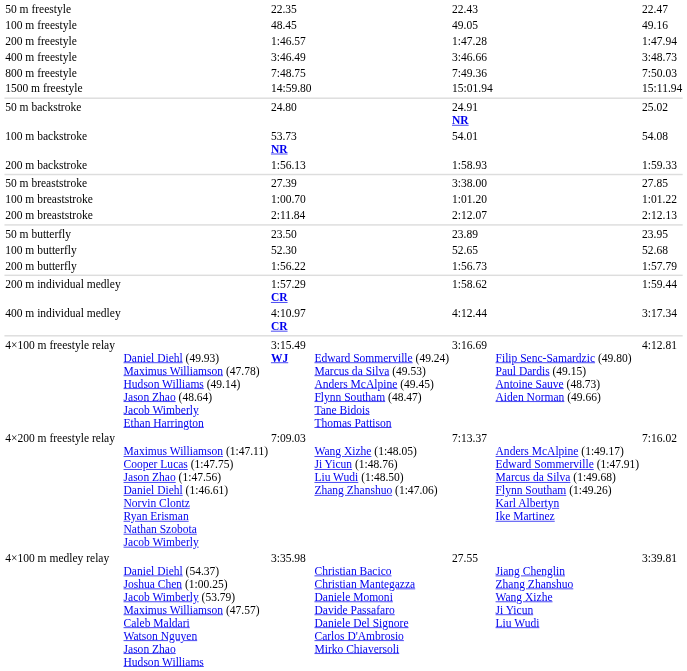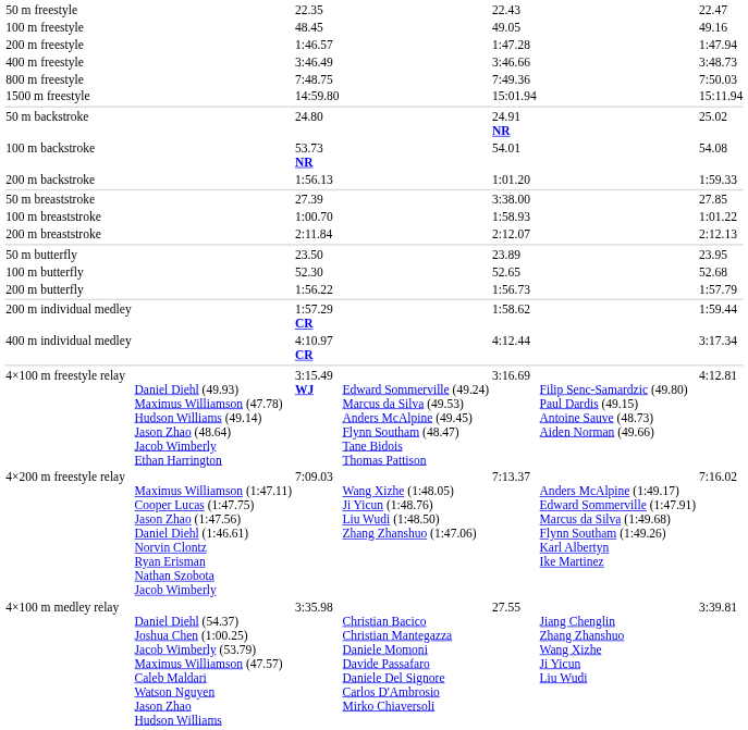 <table>
 <tr valign="top">
 <td>50 m freestyle</td>
 <td></td>
 <td>22.35</td>
 <td></td>
 <td>22.43</td>
 <td></td>
 <td>22.47</td>
 </tr>
 <tr valign="top">
 <td>100 m freestyle</td>
 <td></td>
 <td>48.45</td>
 <td></td>
 <td>49.05</td>
 <td></td>
 <td>49.16</td>
 </tr>
 <tr valign="top">
 <td>200 m freestyle</td>
 <td></td>
 <td>1:46.57</td>
 <td></td>
 <td>1:47.28</td>
 <td></td>
 <td>1:47.94</td>
 </tr>
 <tr valign="top">
 <td>400 m freestyle</td>
 <td></td>
 <td>3:46.49</td>
 <td></td>
 <td>3:46.66</td>
 <td></td>
 <td>3:48.73</td>
 </tr>
 <tr valign="top">
 <td>800 m freestyle</td>
 <td></td>
 <td>7:48.75</td>
 <td></td>
 <td>7:49.36</td>
 <td></td>
 <td>7:50.03</td>
 </tr>
 <tr valign="top">
 <td>1500 m freestyle</td>
 <td></td>
 <td>14:59.80</td>
 <td></td>
 <td>15:01.94</td>
 <td></td>
 <td>15:11.94</td>
 </tr>
 <tr bgcolor=#DDDDDD>
 <td colspan=7></td>
 </tr>
 <tr valign="top">
 <td>50 m backstroke</td>
 <td></td>
 <td>24.80</td>
 <td></td>
 <td>24.91<br><strong><a href='#'>NR</a></strong></td>
 <td></td>
 <td>25.02</td>
 </tr>
 <tr valign="top">
 <td>100 m backstroke</td>
 <td></td>
 <td>53.73<br><strong><a href='#'>NR</a></strong></td>
 <td></td>
 <td>54.01</td>
 <td></td>
 <td>54.08</td>
 </tr>
 <tr valign="top">
 <td>200 m backstroke</td>
 <td></td>
 <td>1:56.13</td>
 <td></td>
-<td>1:58.93</td>
+<td>1:01.20</td>
 <td></td>
 <td>1:59.33</td>
 </tr>
 <tr bgcolor=#DDDDDD>
 <td colspan=7></td>
 </tr>
 <tr valign="top">
 <td>50 m breaststroke</td>
 <td></td>
 <td>27.39</td>
 <td></td>
 <td>3:38.00</td>
 <td></td>
 <td>27.85</td>
 </tr>
 <tr valign="top">
 <td>100 m breaststroke</td>
 <td></td>
 <td>1:00.70</td>
 <td></td>
-<td>1:01.20</td>
+<td>1:58.93</td>
 <td></td>
 <td>1:01.22</td>
 </tr>
 <tr valign="top">
 <td>200 m breaststroke</td>
 <td></td>
 <td>2:11.84</td>
 <td></td>
 <td>2:12.07</td>
 <td></td>
 <td>2:12.13</td>
 </tr>
 <tr bgcolor=#DDDDDD>
 <td colspan=7></td>
 </tr>
 <tr valign="top">
 <td>50 m butterfly</td>
 <td></td>
 <td>23.50</td>
 <td></td>
 <td>23.89</td>
 <td></td>
 <td>23.95</td>
 </tr>
 <tr valign="top">
 <td>100 m butterfly</td>
 <td></td>
 <td>52.30</td>
 <td></td>
 <td>52.65</td>
 <td></td>
 <td>52.68</td>
 </tr>
 <tr valign="top">
 <td>200 m butterfly</td>
 <td></td>
 <td>1:56.22</td>
 <td></td>
 <td>1:56.73</td>
 <td></td>
 <td>1:57.79</td>
 </tr>
 <tr bgcolor=#DDDDDD>
 <td colspan=7></td>
 </tr>
 <tr valign="top">
 <td>200 m individual medley</td>
 <td></td>
 <td>1:57.29<br><strong><a href='#'>CR</a></strong></td>
 <td></td>
 <td>1:58.62</td>
 <td></td>
 <td>1:59.44</td>
 </tr>
 <tr valign="top">
 <td>400 m individual medley</td>
 <td></td>
 <td>4:10.97<br><strong><a href='#'>CR</a></strong></td>
 <td></td>
 <td>4:12.44</td>
 <td></td>
 <td>3:17.34</td>
 </tr>
 <tr bgcolor=#DDDDDD>
 <td colspan=7></td>
 </tr>
 <tr valign="top">
 <td>4×100 m freestyle relay</td>
 <td><br><a href='#'>Daniel Diehl</a> (49.93)<br><a href='#'>Maximus Williamson</a> (47.78)<br><a href='#'>Hudson Williams</a> (49.14)<br><a href='#'>Jason Zhao</a> (48.64)<br><a href='#'>Jacob Wimberly</a><br><a href='#'>Ethan Harrington</a></td>
 <td>3:15.49<br><strong><a href='#'>WJ</a></strong></td>
 <td><br><a href='#'>Edward Sommerville</a> (49.24)<br><a href='#'>Marcus da Silva</a> (49.53)<br><a href='#'>Anders McAlpine</a> (49.45)<br><a href='#'>Flynn Southam</a> (48.47)<br><a href='#'>Tane Bidois</a><br><a href='#'>Thomas Pattison</a></td>
 <td>3:16.69</td>
 <td><br><a href='#'>Filip Senc-Samardzic</a> (49.80)<br><a href='#'>Paul Dardis</a> (49.15)<br><a href='#'>Antoine Sauve</a> (48.73)<br><a href='#'>Aiden Norman</a> (49.66)</td>
 <td>4:12.81</td>
 </tr>
 <tr valign="top">
 <td>4×200 m freestyle relay</td>
 <td><br><a href='#'>Maximus Williamson</a> (1:47.11)<br><a href='#'>Cooper Lucas</a> (1:47.75)<br><a href='#'>Jason Zhao</a> (1:47.56)<br><a href='#'>Daniel Diehl</a> (1:46.61)<br><a href='#'>Norvin Clontz</a><br><a href='#'>Ryan Erisman</a><br><a href='#'>Nathan Szobota</a><br><a href='#'>Jacob Wimberly</a></td>
 <td>7:09.03</td>
 <td><br><a href='#'>Wang Xizhe</a> (1:48.05)<br><a href='#'>Ji Yicun</a> (1:48.76)<br><a href='#'>Liu Wudi</a> (1:48.50)<br><a href='#'>Zhang Zhanshuo</a> (1:47.06)</td>
 <td>7:13.37</td>
 <td><br><a href='#'>Anders McAlpine</a> (1:49.17)<br><a href='#'>Edward Sommerville</a> (1:47.91)<br><a href='#'>Marcus da Silva</a> (1:49.68)<br><a href='#'>Flynn Southam</a> (1:49.26)<br><a href='#'>Karl Albertyn</a><br><a href='#'>Ike Martinez</a></td>
 <td>7:16.02</td>
 </tr>
 <tr valign="top">
 <td>4×100 m medley relay</td>
 <td><br><a href='#'>Daniel Diehl</a> (54.37)<br><a href='#'>Joshua Chen</a> (1:00.25)<br><a href='#'>Jacob Wimberly</a> (53.79)<br><a href='#'>Maximus Williamson</a> (47.57)<br><a href='#'>Caleb Maldari</a><br><a href='#'>Watson Nguyen</a><br><a href='#'>Jason Zhao</a><br><a href='#'>Hudson Williams</a></td>
 <td>3:35.98</td>
 <td><br><a href='#'>Christian Bacico</a><br><a href='#'>Christian Mantegazza</a><br><a href='#'>Daniele Momoni</a><br><a href='#'>Davide Passafaro</a><br><a href='#'>Daniele Del Signore</a><br><a href='#'>Carlos D'Ambrosio</a><br><a href='#'>Mirko Chiaversoli</a></td>
 <td>27.55</td>
 <td><br><a href='#'>Jiang Chenglin</a><br><a href='#'>Zhang Zhanshuo</a><br><a href='#'>Wang Xizhe</a><br><a href='#'>Ji Yicun</a><br><a href='#'>Liu Wudi</a></td>
 <td>3:39.81</td>
 </tr>
 </table>
